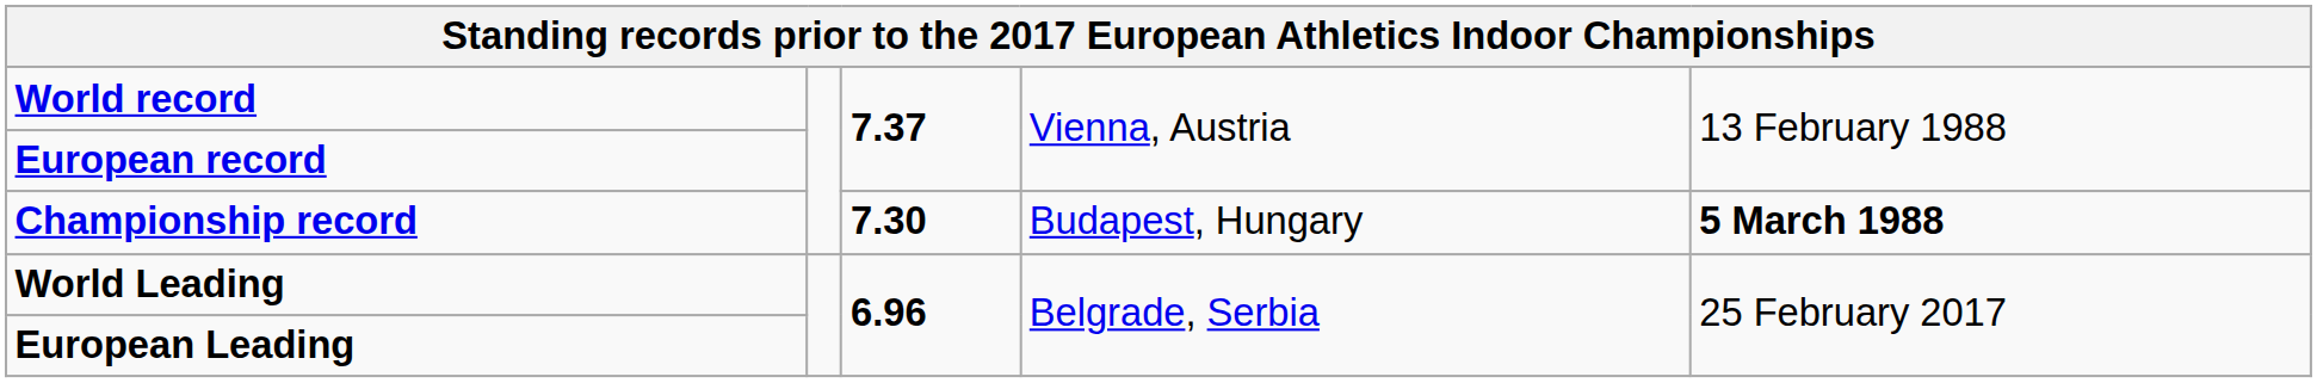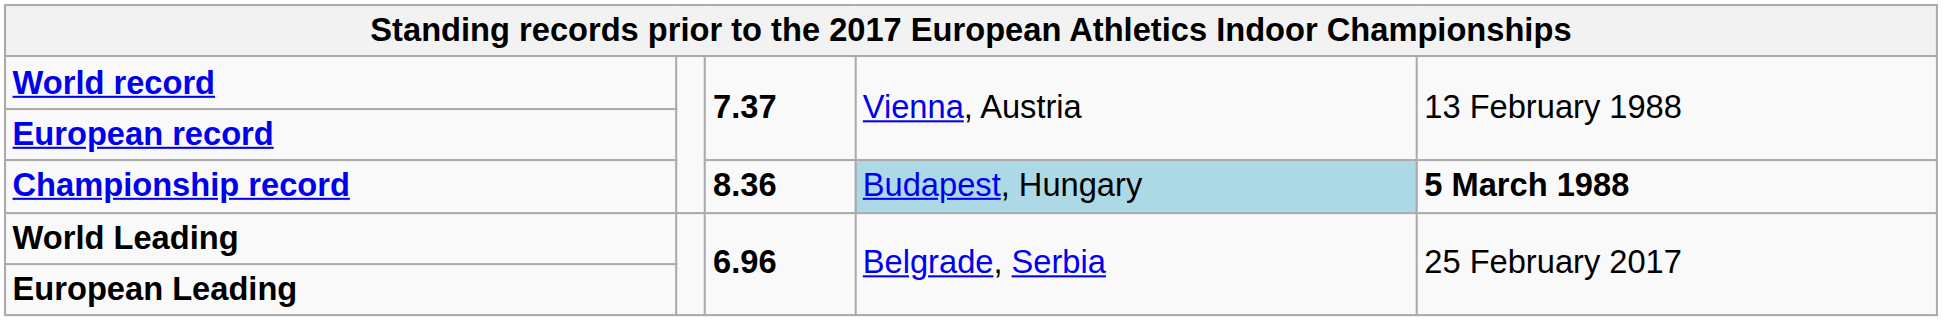 <table class="wikitable" width=75%>
 <tr>
 <th colspan="5">Standing records prior to the 2017 European Athletics Indoor Championships</th>
 </tr>
 <tr>
 <td><strong><a href='#'>World record</a></strong></td>
 <td rowspan=3></td>
 <td rowspan=2><strong>7.37</strong></td>
 <td rowspan=2><a href='#'>Vienna</a>, Austria</td>
 <td rowspan=2>13 February 1988</td>
 </tr>
 <tr>
 <td><strong><a href='#'>European record</a></strong></td>
 </tr>
 <tr>
 <td><strong><a href='#'>Championship record</a></strong></td>
-<td><strong>7.30</strong></td>
-<td><a href='#'>Budapest</a>, Hungary</td>
+<td><strong>8.36</strong></td>
+<td style="background: lightblue;"><a href='#'>Budapest</a>, Hungary</td>
 <td><strong>5 March 1988</strong></td>
 </tr>
 <tr>
 <td><strong>World Leading</strong></td>
 <td rowspan=2></td>
 <td rowspan=2><strong>6.96</strong></td>
 <td rowspan=2><a href='#'>Belgrade</a>, <a href='#'>Serbia</a></td>
 <td rowspan=2>25 February 2017</td>
 </tr>
 <tr>
 <td><strong>European Leading</strong></td>
 </tr>
 </table>
